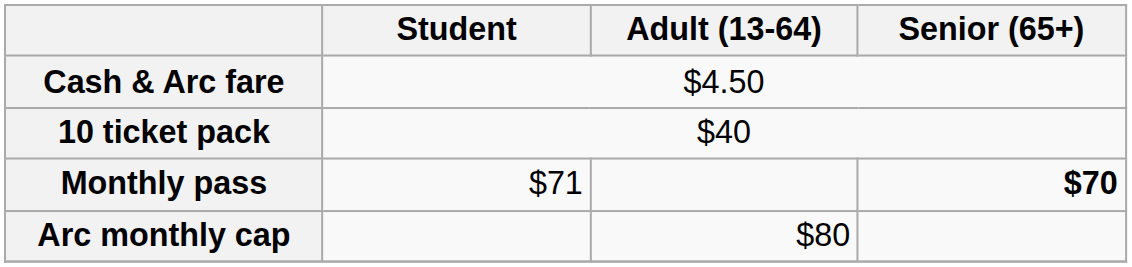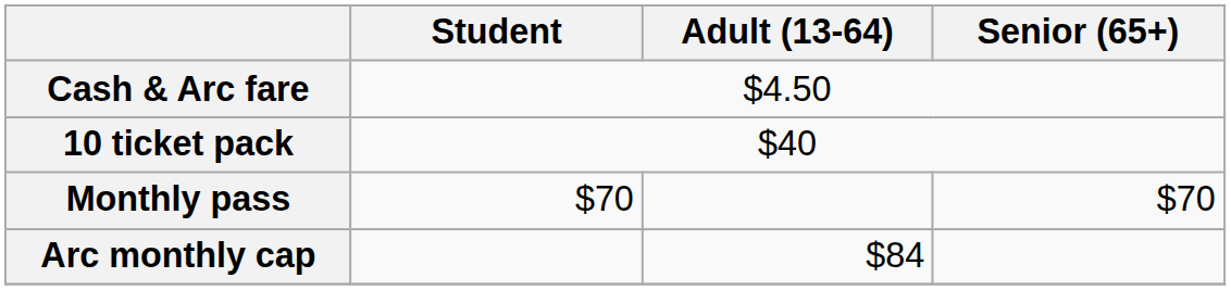 <table class="wikitable" style="text-align:right">
 <tr>
 <th style="width:150px;"></th>
 <th style="width:125px;">Student</th>
 <th style="width:125px;">Adult (13-64)</th>
 <th style="width:125px;">Senior (65+)</th>
 </tr>
 <tr>
 <th>Cash & Arc fare</th>
 <td style="text-align: center;" colspan="3">$4.50</td>
 </tr>
 <tr>
 <th>10 ticket pack</th>
 <td style="text-align: center;" colspan="3">$40</td>
 </tr>
 <tr>
 <th>Monthly pass</th>
-<td>$71</td>
+<td>$70</td>
 <td></td>
-<td><strong>$70</strong></td>
+<td>$70</td>
 </tr>
 <tr>
 <th>Arc monthly cap</th>
 <td></td>
-<td>$80</td>
+<td>$84</td>
 <td></td>
 </tr>
 <tr>
 </tr>
 </table>
